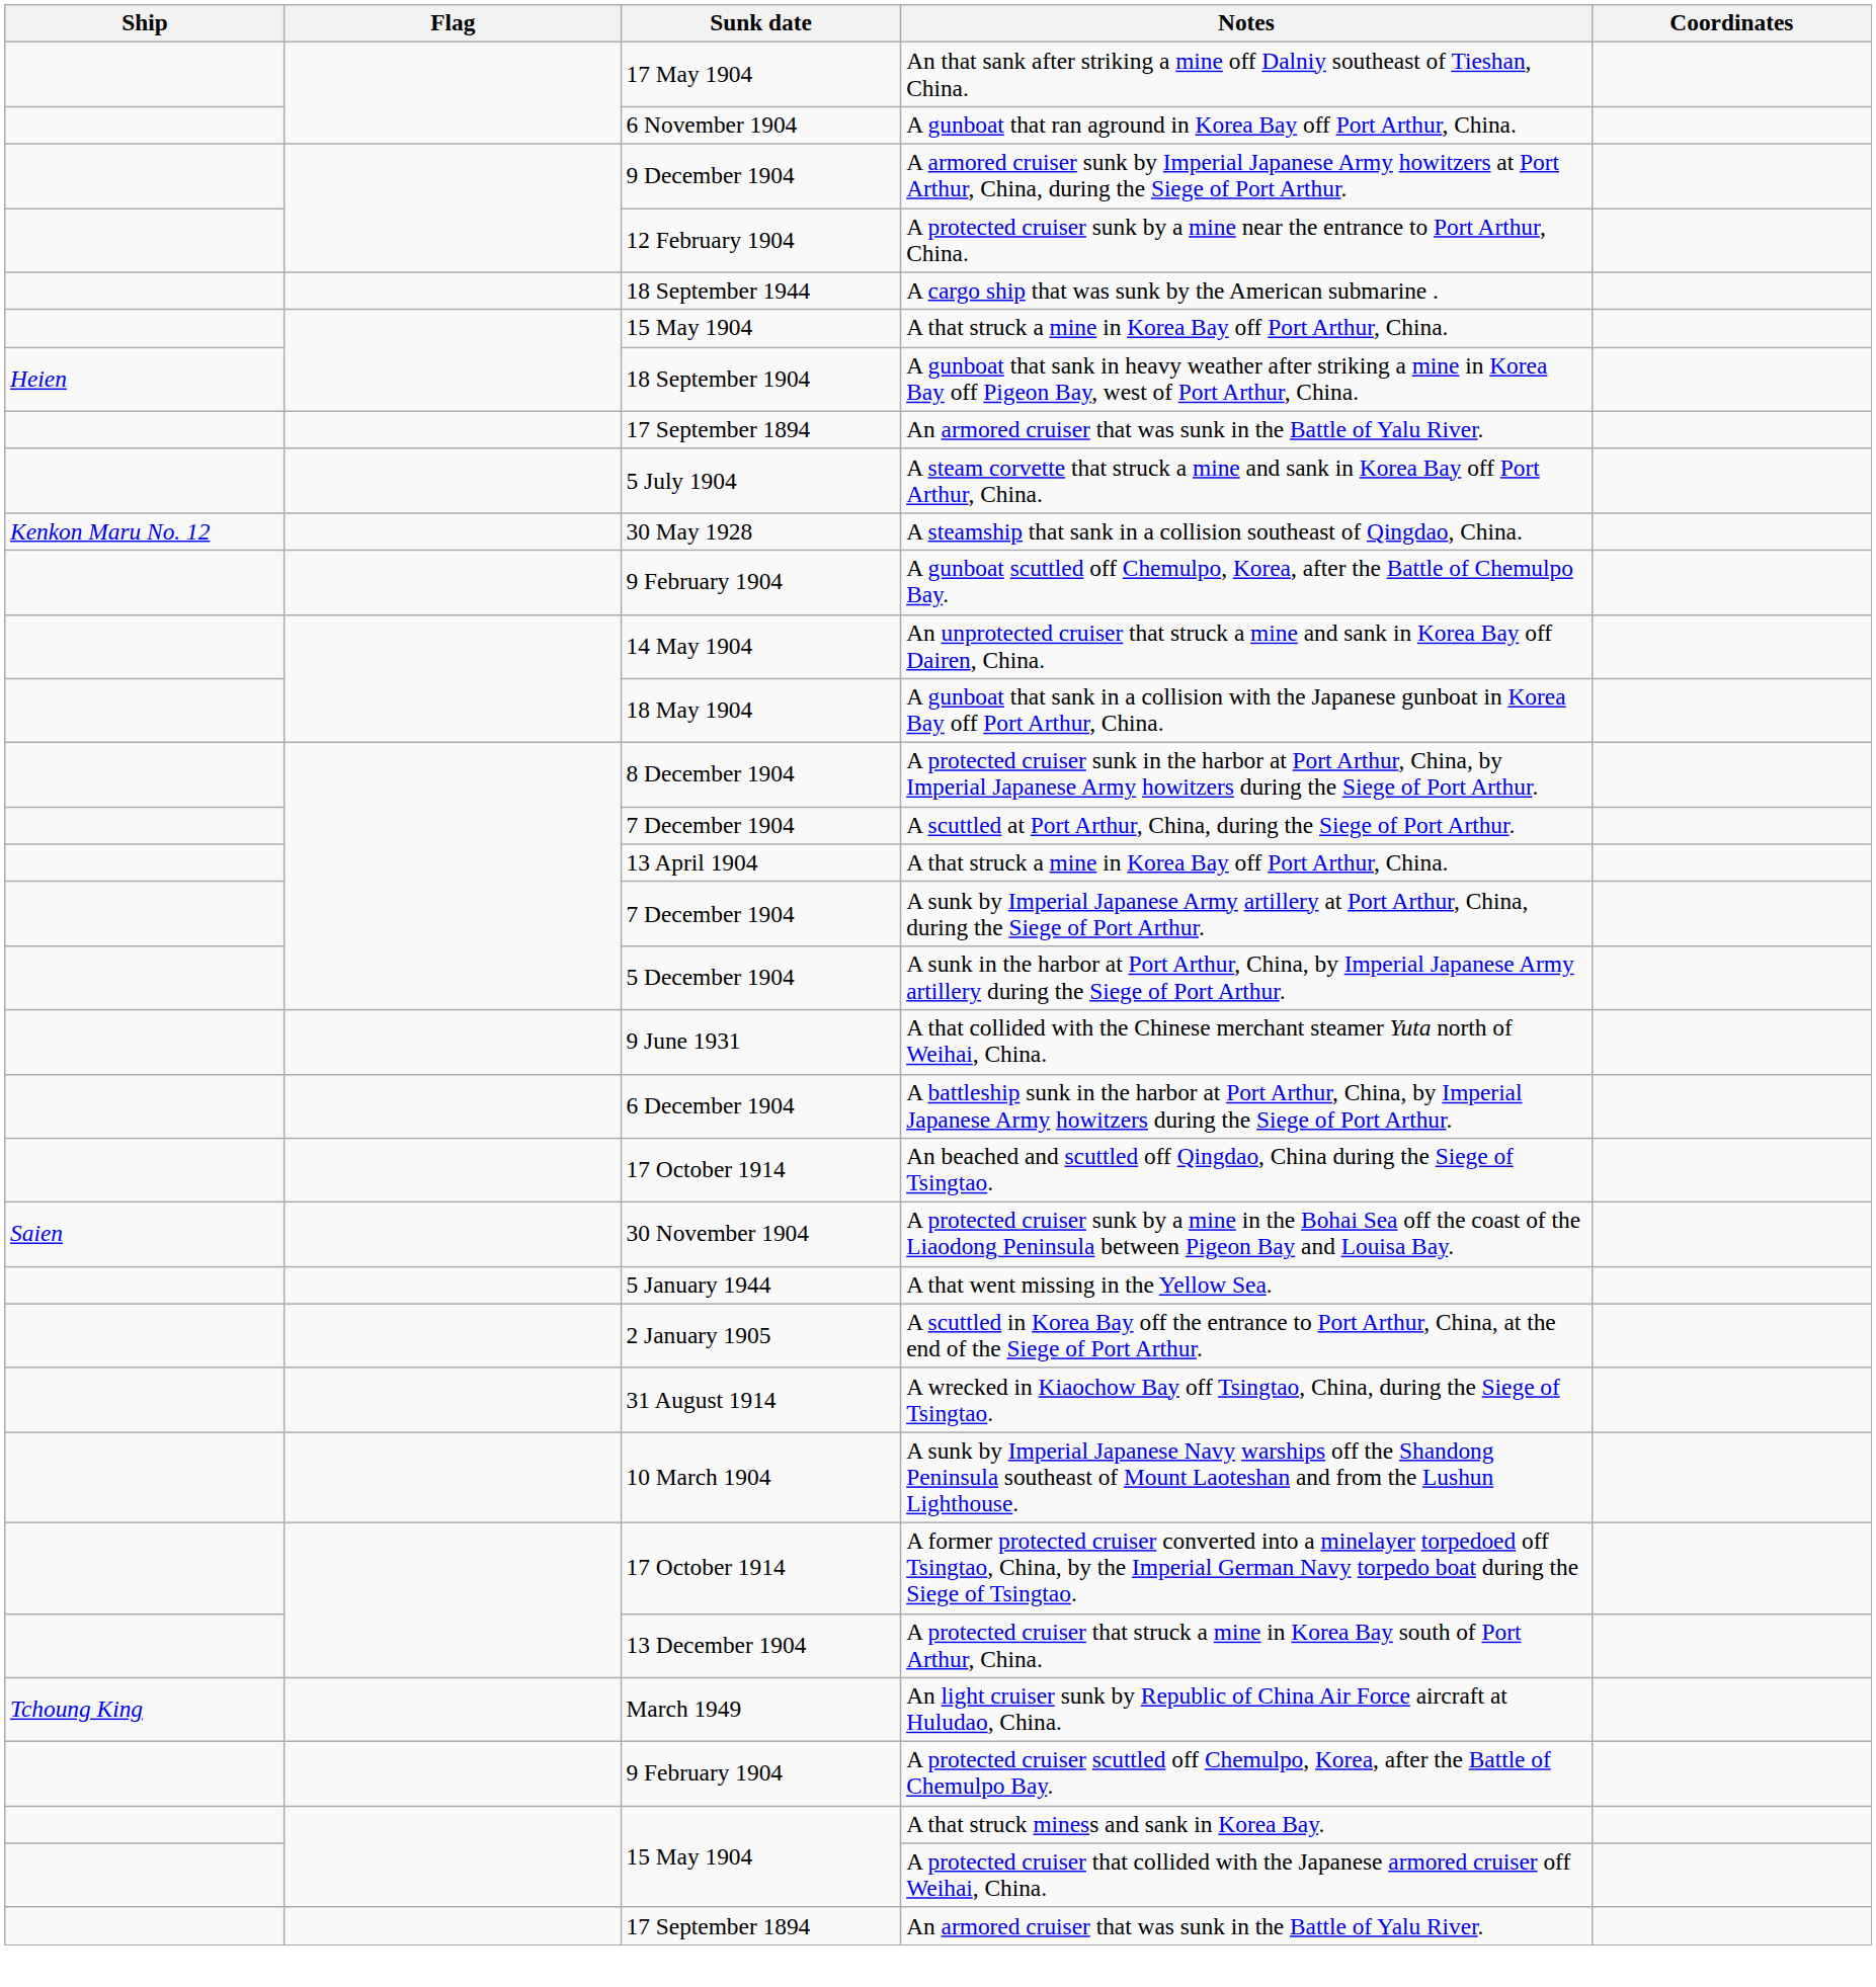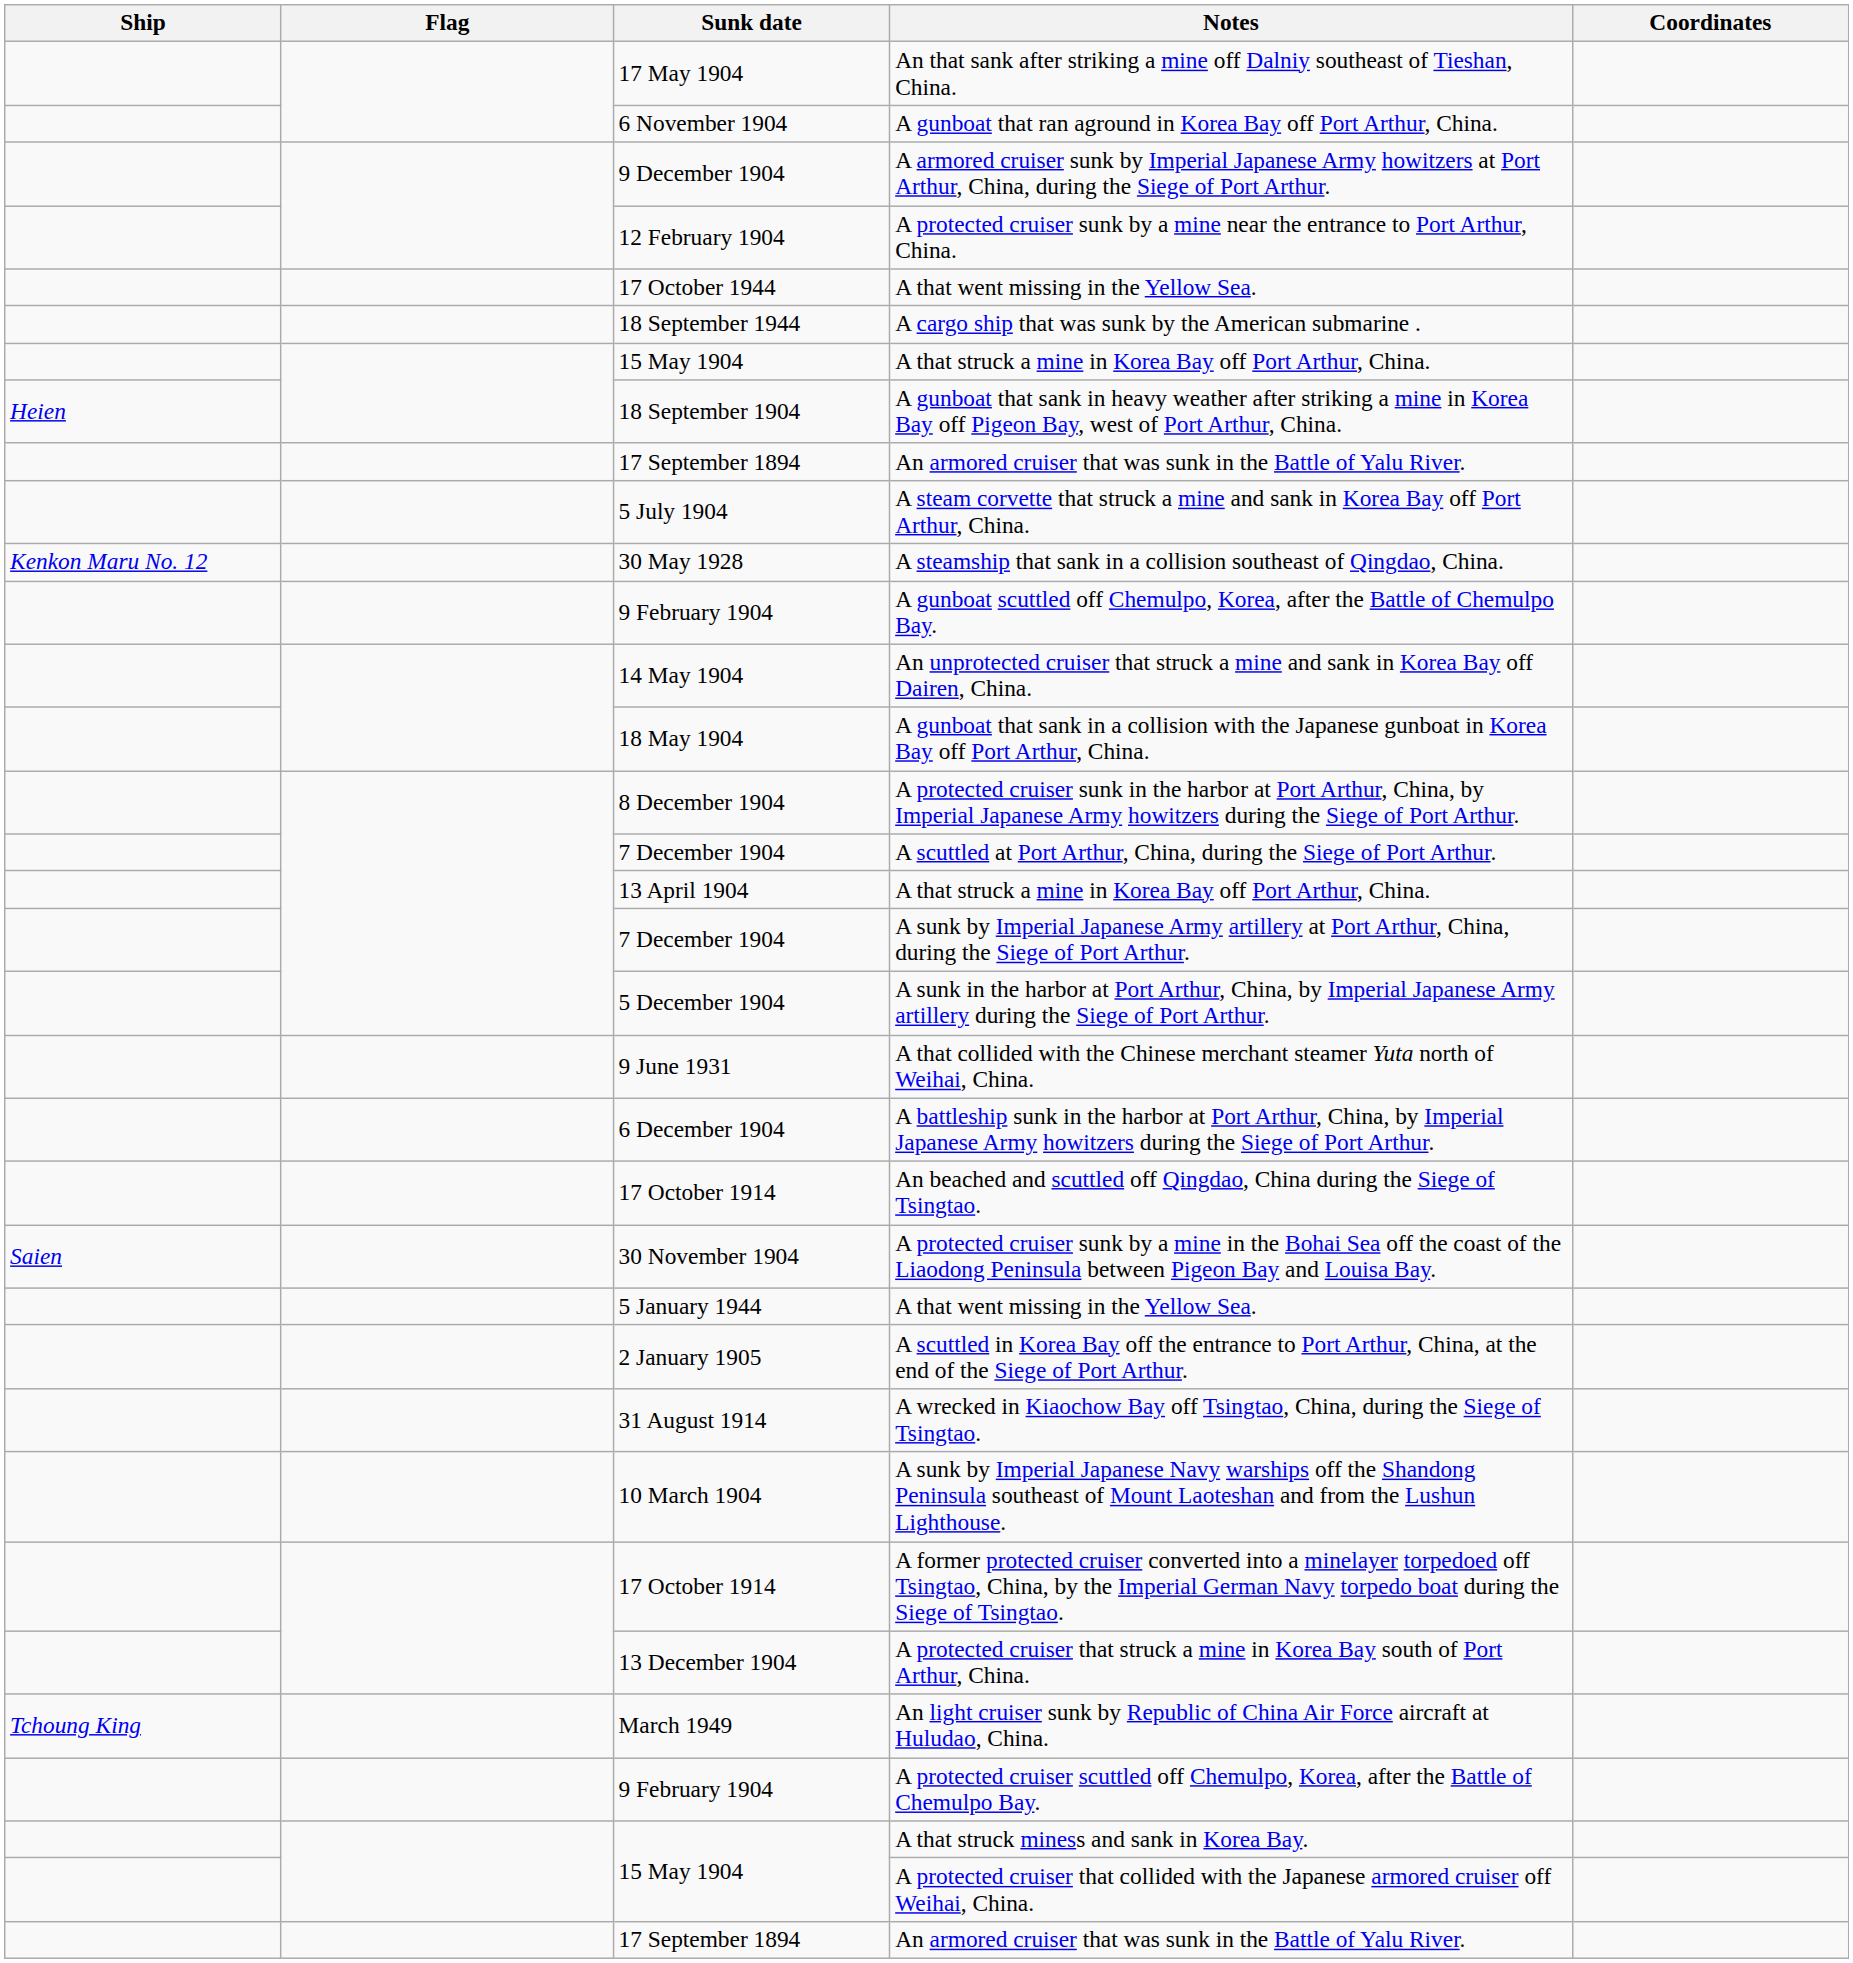 <table class="wikitable sortable" style="width:100%" |>
 <tr>
 <th width="15%">Ship</th>
 <th width="18%">Flag</th>
 <th width="15%" align="right">Sunk date</th>
 <th width="37%">Notes</th>
 <th width="15%">Coordinates</th>
 </tr>
 <tr>
 <td scope="row" data-sort-value="Akatsuki"></td>
 <td rowspan="2"></td>
 <td>17 May 1904</td>
 <td>An  that sank after striking a <a href='#'>mine</a> off <a href='#'>Dalniy</a> southeast of <a href='#'>Tieshan</a>, China.</td>
 <td></td>
 </tr>
 <tr>
 <td scope="row" data-sort-value="Atago"></td>
 <td>6 November 1904</td>
 <td>A <a href='#'>gunboat</a> that ran aground in <a href='#'>Korea Bay</a> off <a href='#'>Port Arthur</a>, China.</td>
 <td></td>
 </tr>
 <tr>
 <td scope="row" data-sort-value="Bayan"></td>
 <td rowspan="2"></td>
 <td>9 December 1904</td>
 <td>A  <a href='#'>armored cruiser</a> sunk by <a href='#'>Imperial Japanese Army</a> <a href='#'>howitzers</a> at <a href='#'>Port Arthur</a>, China, during the <a href='#'>Siege of Port Arthur</a>.</td>
 <td></td>
 </tr>
 <tr>
 <td scope="row" data-sort-value="Boyarin"></td>
 <td>12 February 1904</td>
 <td>A <a href='#'>protected cruiser</a> sunk by a <a href='#'>mine</a> near the entrance to <a href='#'>Port Arthur</a>, China.</td>
+<td></td>
+</tr>
+<tr>
+<td scope="row" data-sort-value="Escolar"></td>
+<td></td>
+<td>17 October 1944</td>
+<td>A  that went missing in the <a href='#'>Yellow Sea</a>.</td>
 <td></td>
 </tr>
 <tr>
 <td scope="row" data-sort-value="Gyōkū Maru"></td>
 <td></td>
 <td>18 September 1944</td>
 <td>A <a href='#'>cargo ship</a> that was sunk by the American submarine .</td>
 <td></td>
 </tr>
 <tr>
 <td scope="row" data-sort-value="Hatsuse"></td>
 <td rowspan="2"></td>
 <td>15 May 1904</td>
 <td>A  that struck a <a href='#'>mine</a> in <a href='#'>Korea Bay</a> off <a href='#'>Port Arthur</a>, China.</td>
 <td></td>
 </tr>
 <tr>
 <td scope="row" data-sort-value="Heien"><em><a href='#'>Heien</a></em></td>
 <td>18 September 1904</td>
 <td>A <a href='#'>gunboat</a> that sank in heavy weather after striking a <a href='#'>mine</a> in <a href='#'>Korea Bay</a> off <a href='#'>Pigeon Bay</a>, west of <a href='#'>Port Arthur</a>, China.</td>
 <td></td>
 </tr>
 <tr>
 <td scope="row" data-sort-value="Jingyuan"></td>
 <td></td>
 <td>17 September 1894</td>
 <td>An <a href='#'>armored cruiser</a> that was sunk in the <a href='#'>Battle of Yalu River</a>.</td>
 <td></td>
 </tr>
 <tr>
 <td scope="row" data-sort-value="Kaimon"></td>
 <td></td>
 <td>5 July 1904</td>
 <td>A <a href='#'>steam corvette</a> that struck a <a href='#'>mine</a> and sank in <a href='#'>Korea Bay</a> off <a href='#'>Port Arthur</a>, China.</td>
 <td></td>
 </tr>
 <tr>
 <td scope="row" data-sort-value="Kenkon Maru No. 12"><a href='#'><em>Kenkon Maru No. 12</em></a></td>
 <td></td>
 <td>30 May 1928</td>
 <td>A <a href='#'>steamship</a> that sank in a collision  southeast of <a href='#'>Qingdao</a>, China.</td>
 <td></td>
 </tr>
 <tr>
 <td scope="row" data-sort-value="Korietz"></td>
 <td></td>
 <td>9 February 1904</td>
 <td>A <a href='#'>gunboat</a> <a href='#'>scuttled</a> off <a href='#'>Chemulpo</a>, <a href='#'>Korea</a>, after the <a href='#'>Battle of Chemulpo Bay</a>.</td>
 <td></td>
 </tr>
 <tr>
 <td scope="row" data-sort-value="Miyako"></td>
 <td rowspan="2"></td>
 <td>14 May 1904</td>
 <td>An <a href='#'>unprotected cruiser</a> that struck a <a href='#'>mine</a> and sank in <a href='#'>Korea Bay</a> off <a href='#'>Dairen</a>, China.</td>
 <td></td>
 </tr>
 <tr>
 <td scope="row" data-sort-value="Ōshima"></td>
 <td>18 May 1904</td>
 <td>A <a href='#'>gunboat</a> that sank in a collision with the Japanese gunboat  in <a href='#'>Korea Bay</a> off <a href='#'>Port Arthur</a>, China.</td>
 <td></td>
 </tr>
 <tr>
 <td scope="row" data-sort-value="Pallada"></td>
 <td rowspan="5"></td>
 <td>8 December 1904</td>
 <td>A  <a href='#'>protected cruiser</a> sunk in the harbor at <a href='#'>Port Arthur</a>, China, by <a href='#'>Imperial Japanese Army</a> <a href='#'>howitzers</a> during the <a href='#'>Siege of Port Arthur</a>.</td>
 <td></td>
 </tr>
 <tr>
 <td scope="row" data-sort-value="Peresvet"></td>
 <td>7 December 1904</td>
 <td>A  <a href='#'>scuttled</a> at <a href='#'>Port Arthur</a>, China, during the <a href='#'>Siege of Port Arthur</a>.</td>
 <td></td>
 </tr>
 <tr>
 <td scope="row" data-sort-value="Petropavlovsk"></td>
 <td>13 April 1904</td>
 <td>A  that struck a <a href='#'>mine</a> in <a href='#'>Korea Bay</a> off <a href='#'>Port Arthur</a>, China.</td>
 <td></td>
 </tr>
 <tr>
 <td scope="row" data-sort-value="Pobeda"></td>
 <td>7 December 1904</td>
 <td>A  sunk by <a href='#'>Imperial Japanese Army</a> <a href='#'>artillery</a> at <a href='#'>Port Arthur</a>, China, during the <a href='#'>Siege of Port Arthur</a>.</td>
 <td></td>
 </tr>
 <tr>
 <td scope="row" data-sort-value="Poltava"></td>
 <td>5 December 1904</td>
 <td>A  sunk in the harbor at <a href='#'>Port Arthur</a>, China, by <a href='#'>Imperial Japanese Army</a> <a href='#'>artillery</a> during the <a href='#'>Siege of Port Arthur</a>.</td>
 <td></td>
 </tr>
 <tr>
 <td scope="row" data-sort-value="Poseidon"></td>
 <td></td>
 <td>9 June 1931</td>
 <td>A  that collided with the Chinese merchant steamer <em>Yuta</em>  north of <a href='#'>Weihai</a>, China.</td>
 <td></td>
 </tr>
 <tr>
 <td scope="row" data-sort-value="Retvizan"></td>
 <td></td>
 <td>6 December 1904</td>
 <td>A <a href='#'>battleship</a> sunk in the harbor at <a href='#'>Port Arthur</a>, China, by <a href='#'>Imperial Japanese Army</a> <a href='#'>howitzers</a> during the <a href='#'>Siege of Port Arthur</a>.</td>
 <td></td>
 </tr>
 <tr>
 <td scope="row" data-sort-value="S90"></td>
 <td></td>
 <td>17 October 1914</td>
 <td>An  beached and <a href='#'>scuttled</a> off <a href='#'>Qingdao</a>, China during the <a href='#'>Siege of Tsingtao</a>.</td>
 <td></td>
 </tr>
 <tr>
 <td scope="row" data-sort-value="Saien"><em><a href='#'>Saien</a></em></td>
 <td></td>
 <td>30 November 1904</td>
 <td>A <a href='#'>protected cruiser</a> sunk by a <a href='#'>mine</a> in the <a href='#'>Bohai Sea</a>  off the coast of the <a href='#'>Liaodong Peninsula</a> between <a href='#'>Pigeon Bay</a> and <a href='#'>Louisa Bay</a>.</td>
 <td></td>
 </tr>
 <tr>
 <td scope="row" data-sort-value="Scorpion"></td>
 <td></td>
 <td>5 January 1944</td>
 <td>A  that went missing in the <a href='#'>Yellow Sea</a>.</td>
 <td></td>
 </tr>
 <tr>
 <td scope="row" data-sort-value="Sevastopol"></td>
 <td></td>
 <td>2 January 1905</td>
 <td>A  <a href='#'>scuttled</a> in <a href='#'>Korea Bay</a> off the entrance to <a href='#'>Port Arthur</a>, China, at the end of the <a href='#'>Siege of Port Arthur</a>.</td>
 <td></td>
 </tr>
 <tr>
 <td scope="row" data-sort-value="Shirotae"></td>
 <td></td>
 <td>31 August 1914</td>
 <td>A  wrecked in <a href='#'>Kiaochow Bay</a> off <a href='#'>Tsingtao</a>, China, during the <a href='#'>Siege of Tsingtao</a>.</td>
 <td></td>
 </tr>
 <tr>
 <td scope="row" data-sort-value="Steregushchiy"></td>
 <td></td>
 <td>10 March 1904</td>
 <td>A  sunk by <a href='#'>Imperial Japanese Navy</a> <a href='#'>warships</a> off the <a href='#'>Shandong Peninsula</a>  southeast of <a href='#'>Mount Laoteshan</a> and  from the <a href='#'>Lushun Lighthouse</a>.</td>
 <td></td>
 </tr>
 <tr>
 <td scope="row" data-sort-value="Takachiho"></td>
 <td rowspan="2"></td>
 <td>17 October 1914</td>
 <td>A former  <a href='#'>protected cruiser</a> converted into a <a href='#'>minelayer</a> <a href='#'>torpedoed</a> off <a href='#'>Tsingtao</a>, China, by the <a href='#'>Imperial German Navy</a> <a href='#'>torpedo boat</a>  during the <a href='#'>Siege of Tsingtao</a>.</td>
 <td></td>
 </tr>
 <tr>
 <td scope="row" data-sort-value="Takasago"></td>
 <td>13 December 1904</td>
 <td>A <a href='#'>protected cruiser</a> that struck a <a href='#'>mine</a> in <a href='#'>Korea Bay</a>  south of <a href='#'>Port Arthur</a>, China.</td>
 <td></td>
 </tr>
 <tr>
 <td scope="row" data-sort-value="Tchoung King"><a href='#'><em>Tchoung King</em></a></td>
 <td></td>
 <td>March 1949</td>
 <td>An  <a href='#'>light cruiser</a> sunk by <a href='#'>Republic of China Air Force</a> aircraft at <a href='#'>Huludao</a>, China.</td>
 <td></td>
 </tr>
 <tr>
 <td scope="row" data-sort-value="Varyag"></td>
 <td></td>
 <td>9 February 1904</td>
 <td>A <a href='#'>protected cruiser</a> <a href='#'>scuttled</a> off <a href='#'>Chemulpo</a>, <a href='#'>Korea</a>, after the <a href='#'>Battle of Chemulpo Bay</a>.</td>
 <td></td>
 </tr>
 <tr>
 <td scope="row" data-sort-value="Yashima"></td>
 <td rowspan="2"></td>
 <td rowspan="2">15 May 1904</td>
 <td>A  that struck <a href='#'>mines</a>s and sank in <a href='#'>Korea Bay</a>.</td>
 <td></td>
 </tr>
 <tr>
 <td scope="row" data-sort-value="Yoshino"></td>
 <td>A <a href='#'>protected cruiser</a> that collided with the Japanese <a href='#'>armored cruiser</a>  off <a href='#'>Weihai</a>, China.</td>
 <td></td>
 </tr>
 <tr>
 <td scope="row" data-sort-value="Zhiyuan"></td>
 <td></td>
 <td>17 September 1894</td>
 <td>An <a href='#'>armored cruiser</a> that was sunk in the <a href='#'>Battle of Yalu River</a>.</td>
 <td></td>
 </tr>
 </table>
